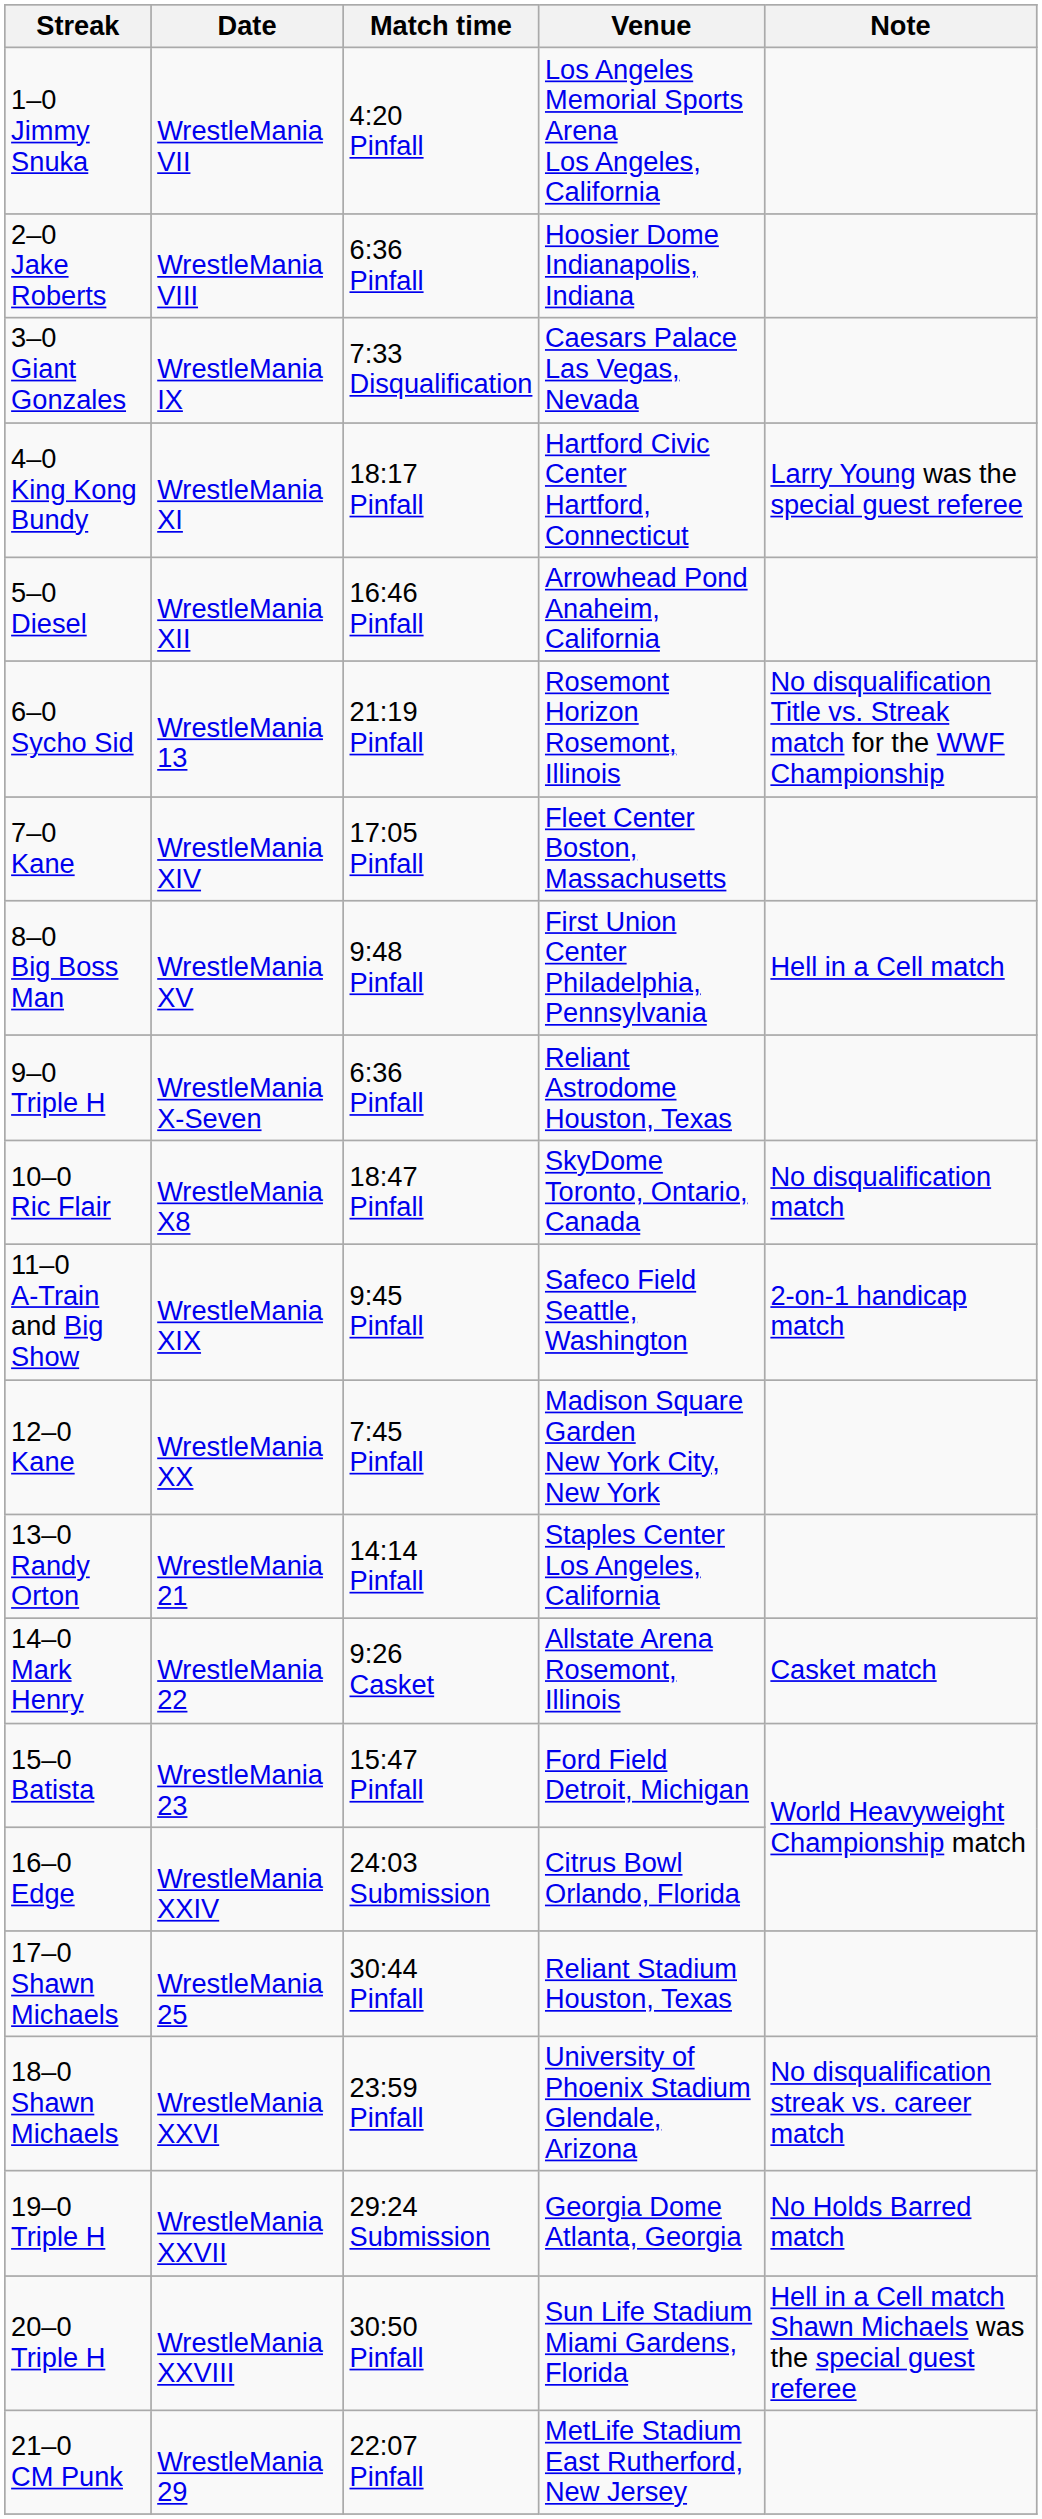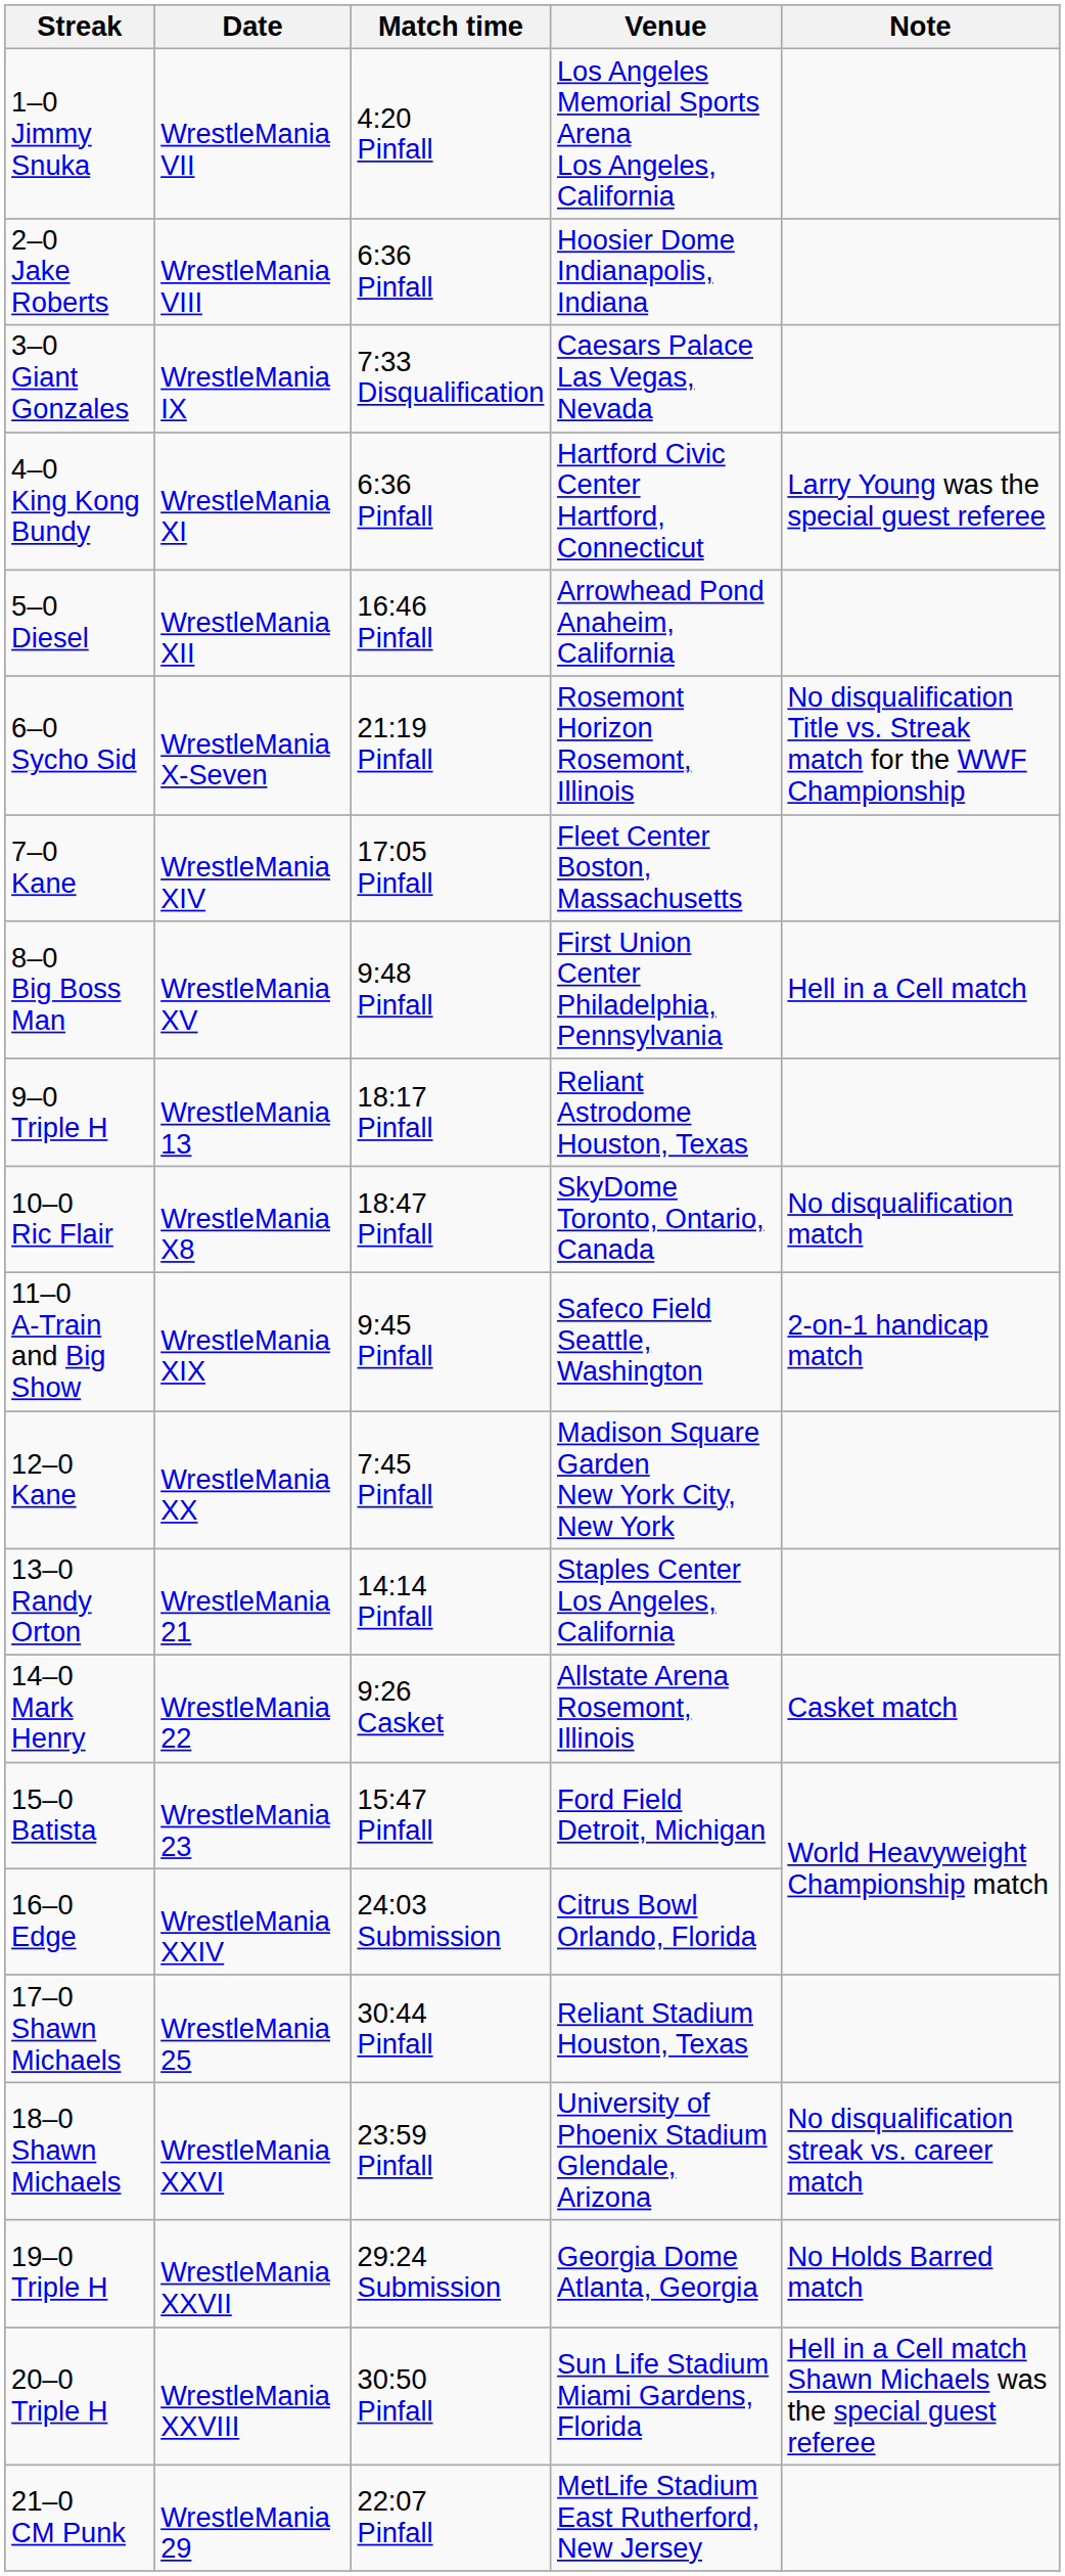 <table class="sortable wikitable">
 <tr>
 <th scope="col">Streak</th>
 <th scope="col">Date</th>
 <th scope="col">Match time</th>
 <th scope="col">Venue</th>
 <th scope="col">Note</th>
 </tr>
 <tr>
 <td scope="row">1–0<br><a href='#'>Jimmy Snuka</a></td>
 <td><br><a href='#'>WrestleMania VII</a></td>
 <td>4:20<br><a href='#'>Pinfall</a></td>
 <td><a href='#'>Los Angeles Memorial Sports Arena</a><br><a href='#'>Los Angeles, California</a></td>
 <td></td>
 </tr>
 <tr>
 <td scope="row">2–0<br><a href='#'>Jake Roberts</a></td>
 <td><br><a href='#'>WrestleMania VIII</a></td>
 <td>6:36<br><a href='#'>Pinfall</a></td>
 <td><a href='#'>Hoosier Dome</a><br><a href='#'>Indianapolis, Indiana</a></td>
 <td></td>
 </tr>
 <tr>
 <td scope="row">3–0<br><a href='#'>Giant Gonzales</a></td>
 <td><br><a href='#'>WrestleMania IX</a></td>
 <td>7:33<br><a href='#'>Disqualification</a></td>
 <td><a href='#'>Caesars Palace</a><br><a href='#'>Las Vegas, Nevada</a></td>
 <td></td>
 </tr>
 <tr>
 <td scope="row">4–0<br><a href='#'>King Kong Bundy</a></td>
 <td><br><a href='#'>WrestleMania XI</a></td>
-<td>18:17<br><a href='#'>Pinfall</a></td>
+<td>6:36<br><a href='#'>Pinfall</a></td>
 <td><a href='#'>Hartford Civic Center</a><br><a href='#'>Hartford, Connecticut</a></td>
 <td><a href='#'>Larry Young</a> was the <a href='#'>special guest referee</a></td>
 </tr>
 <tr>
 <td scope="row">5–0<br><a href='#'>Diesel</a></td>
 <td><br><a href='#'>WrestleMania XII</a></td>
 <td>16:46<br><a href='#'>Pinfall</a></td>
 <td><a href='#'>Arrowhead Pond</a><br><a href='#'>Anaheim, California</a></td>
 <td></td>
 </tr>
 <tr>
 <td scope="row">6–0<br><a href='#'>Sycho Sid</a></td>
-<td><br><a href='#'>WrestleMania 13</a></td>
+<td><br><a href='#'>WrestleMania X-Seven</a></td>
 <td>21:19<br><a href='#'>Pinfall</a></td>
 <td><a href='#'>Rosemont Horizon</a><br><a href='#'>Rosemont, Illinois</a></td>
 <td><a href='#'>No disqualification</a> <a href='#'>Title vs. Streak match</a> for the <a href='#'>WWF Championship</a></td>
 </tr>
 <tr>
 <td scope="row">7–0<br><a href='#'>Kane</a></td>
 <td><br><a href='#'>WrestleMania XIV</a></td>
 <td>17:05<br><a href='#'>Pinfall</a></td>
 <td><a href='#'>Fleet Center</a><br><a href='#'>Boston, Massachusetts</a></td>
 <td></td>
 </tr>
 <tr>
 <td scope="row">8–0<br><a href='#'>Big Boss Man</a></td>
 <td><br><a href='#'>WrestleMania XV</a></td>
 <td>9:48<br><a href='#'>Pinfall</a></td>
 <td><a href='#'>First Union Center</a><br><a href='#'>Philadelphia, Pennsylvania</a></td>
 <td><a href='#'>Hell in a Cell match</a></td>
 </tr>
 <tr>
 <td scope="row">9–0<br><a href='#'>Triple H</a></td>
-<td><br><a href='#'>WrestleMania X-Seven</a></td>
-<td>6:36<br><a href='#'>Pinfall</a></td>
+<td><br><a href='#'>WrestleMania 13</a></td>
+<td>18:17<br><a href='#'>Pinfall</a></td>
 <td><a href='#'>Reliant Astrodome</a><br><a href='#'>Houston, Texas</a></td>
 <td></td>
 </tr>
 <tr>
 <td scope="row">10–0<br><a href='#'>Ric Flair</a></td>
 <td><br><a href='#'>WrestleMania X8</a></td>
 <td>18:47<br><a href='#'>Pinfall</a></td>
 <td><a href='#'>SkyDome</a><br><a href='#'>Toronto, Ontario, Canada</a></td>
 <td><a href='#'>No disqualification match</a></td>
 </tr>
 <tr>
 <td scope="row">11–0<br><a href='#'>A-Train</a> and <a href='#'>Big Show</a></td>
 <td><br><a href='#'>WrestleMania XIX</a></td>
 <td>9:45<br><a href='#'>Pinfall</a></td>
 <td><a href='#'>Safeco Field</a><br><a href='#'>Seattle, Washington</a></td>
 <td><a href='#'>2-on-1 handicap match</a></td>
 </tr>
 <tr>
 <td scope="row">12–0<br><a href='#'>Kane</a></td>
 <td><br><a href='#'>WrestleMania XX</a></td>
 <td>7:45<br><a href='#'>Pinfall</a></td>
 <td><a href='#'>Madison Square Garden</a><br><a href='#'>New York City, New York</a></td>
 <td></td>
 </tr>
 <tr>
 <td scope="row">13–0<br><a href='#'>Randy Orton</a></td>
 <td><br><a href='#'>WrestleMania 21</a></td>
 <td>14:14<br><a href='#'>Pinfall</a></td>
 <td><a href='#'>Staples Center</a><br><a href='#'>Los Angeles, California</a></td>
 <td></td>
 </tr>
 <tr>
 <td scope="row">14–0<br><a href='#'>Mark Henry</a></td>
 <td><br><a href='#'>WrestleMania 22</a></td>
 <td>9:26<br><a href='#'>Casket</a></td>
 <td><a href='#'>Allstate Arena</a><br><a href='#'>Rosemont, Illinois</a></td>
 <td><a href='#'>Casket match</a></td>
 </tr>
 <tr>
 <td scope="row">15–0<br><a href='#'>Batista</a></td>
 <td><br><a href='#'>WrestleMania 23</a></td>
 <td>15:47<br><a href='#'>Pinfall</a></td>
 <td><a href='#'>Ford Field</a><br><a href='#'>Detroit, Michigan</a></td>
 <td rowspan="2"><a href='#'>World Heavyweight Championship</a> match</td>
 </tr>
 <tr>
 <td scope="row">16–0<br><a href='#'>Edge</a></td>
 <td><br><a href='#'>WrestleMania XXIV</a></td>
 <td>24:03<br><a href='#'>Submission</a></td>
 <td><a href='#'>Citrus Bowl</a><br><a href='#'>Orlando, Florida</a></td>
 </tr>
 <tr>
 <td scope="row">17–0<br><a href='#'>Shawn Michaels</a></td>
 <td><br><a href='#'>WrestleMania 25</a></td>
 <td>30:44<br><a href='#'>Pinfall</a></td>
 <td><a href='#'>Reliant Stadium</a><br><a href='#'>Houston, Texas</a></td>
 <td></td>
 </tr>
 <tr>
 <td scope="row">18–0<br><a href='#'>Shawn Michaels</a></td>
 <td><br><a href='#'>WrestleMania XXVI</a></td>
 <td>23:59<br><a href='#'>Pinfall</a></td>
 <td><a href='#'>University of Phoenix Stadium</a><br><a href='#'>Glendale, Arizona</a></td>
 <td><a href='#'>No disqualification</a> <a href='#'>streak vs. career match</a></td>
 </tr>
 <tr>
 <td scope="row">19–0<br><a href='#'>Triple H</a></td>
 <td><br><a href='#'>WrestleMania XXVII</a></td>
 <td>29:24<br><a href='#'>Submission</a></td>
 <td><a href='#'>Georgia Dome</a><br><a href='#'>Atlanta, Georgia</a></td>
 <td><a href='#'>No Holds Barred match</a></td>
 </tr>
 <tr>
 <td scope="row">20–0<br><a href='#'>Triple H</a></td>
 <td><br><a href='#'>WrestleMania XXVIII</a></td>
 <td>30:50<br><a href='#'>Pinfall</a></td>
 <td><a href='#'>Sun Life Stadium</a><br><a href='#'>Miami Gardens, Florida</a></td>
 <td><a href='#'>Hell in a Cell match</a><br><a href='#'>Shawn Michaels</a> was the <a href='#'>special guest referee</a></td>
 </tr>
 <tr>
 <td scope="row">21–0<br><a href='#'>CM Punk</a></td>
 <td><br><a href='#'>WrestleMania 29</a></td>
 <td>22:07<br><a href='#'>Pinfall</a></td>
 <td><a href='#'>MetLife Stadium</a><br><a href='#'>East Rutherford, New Jersey</a></td>
 <td></td>
 </tr>
 </table>
